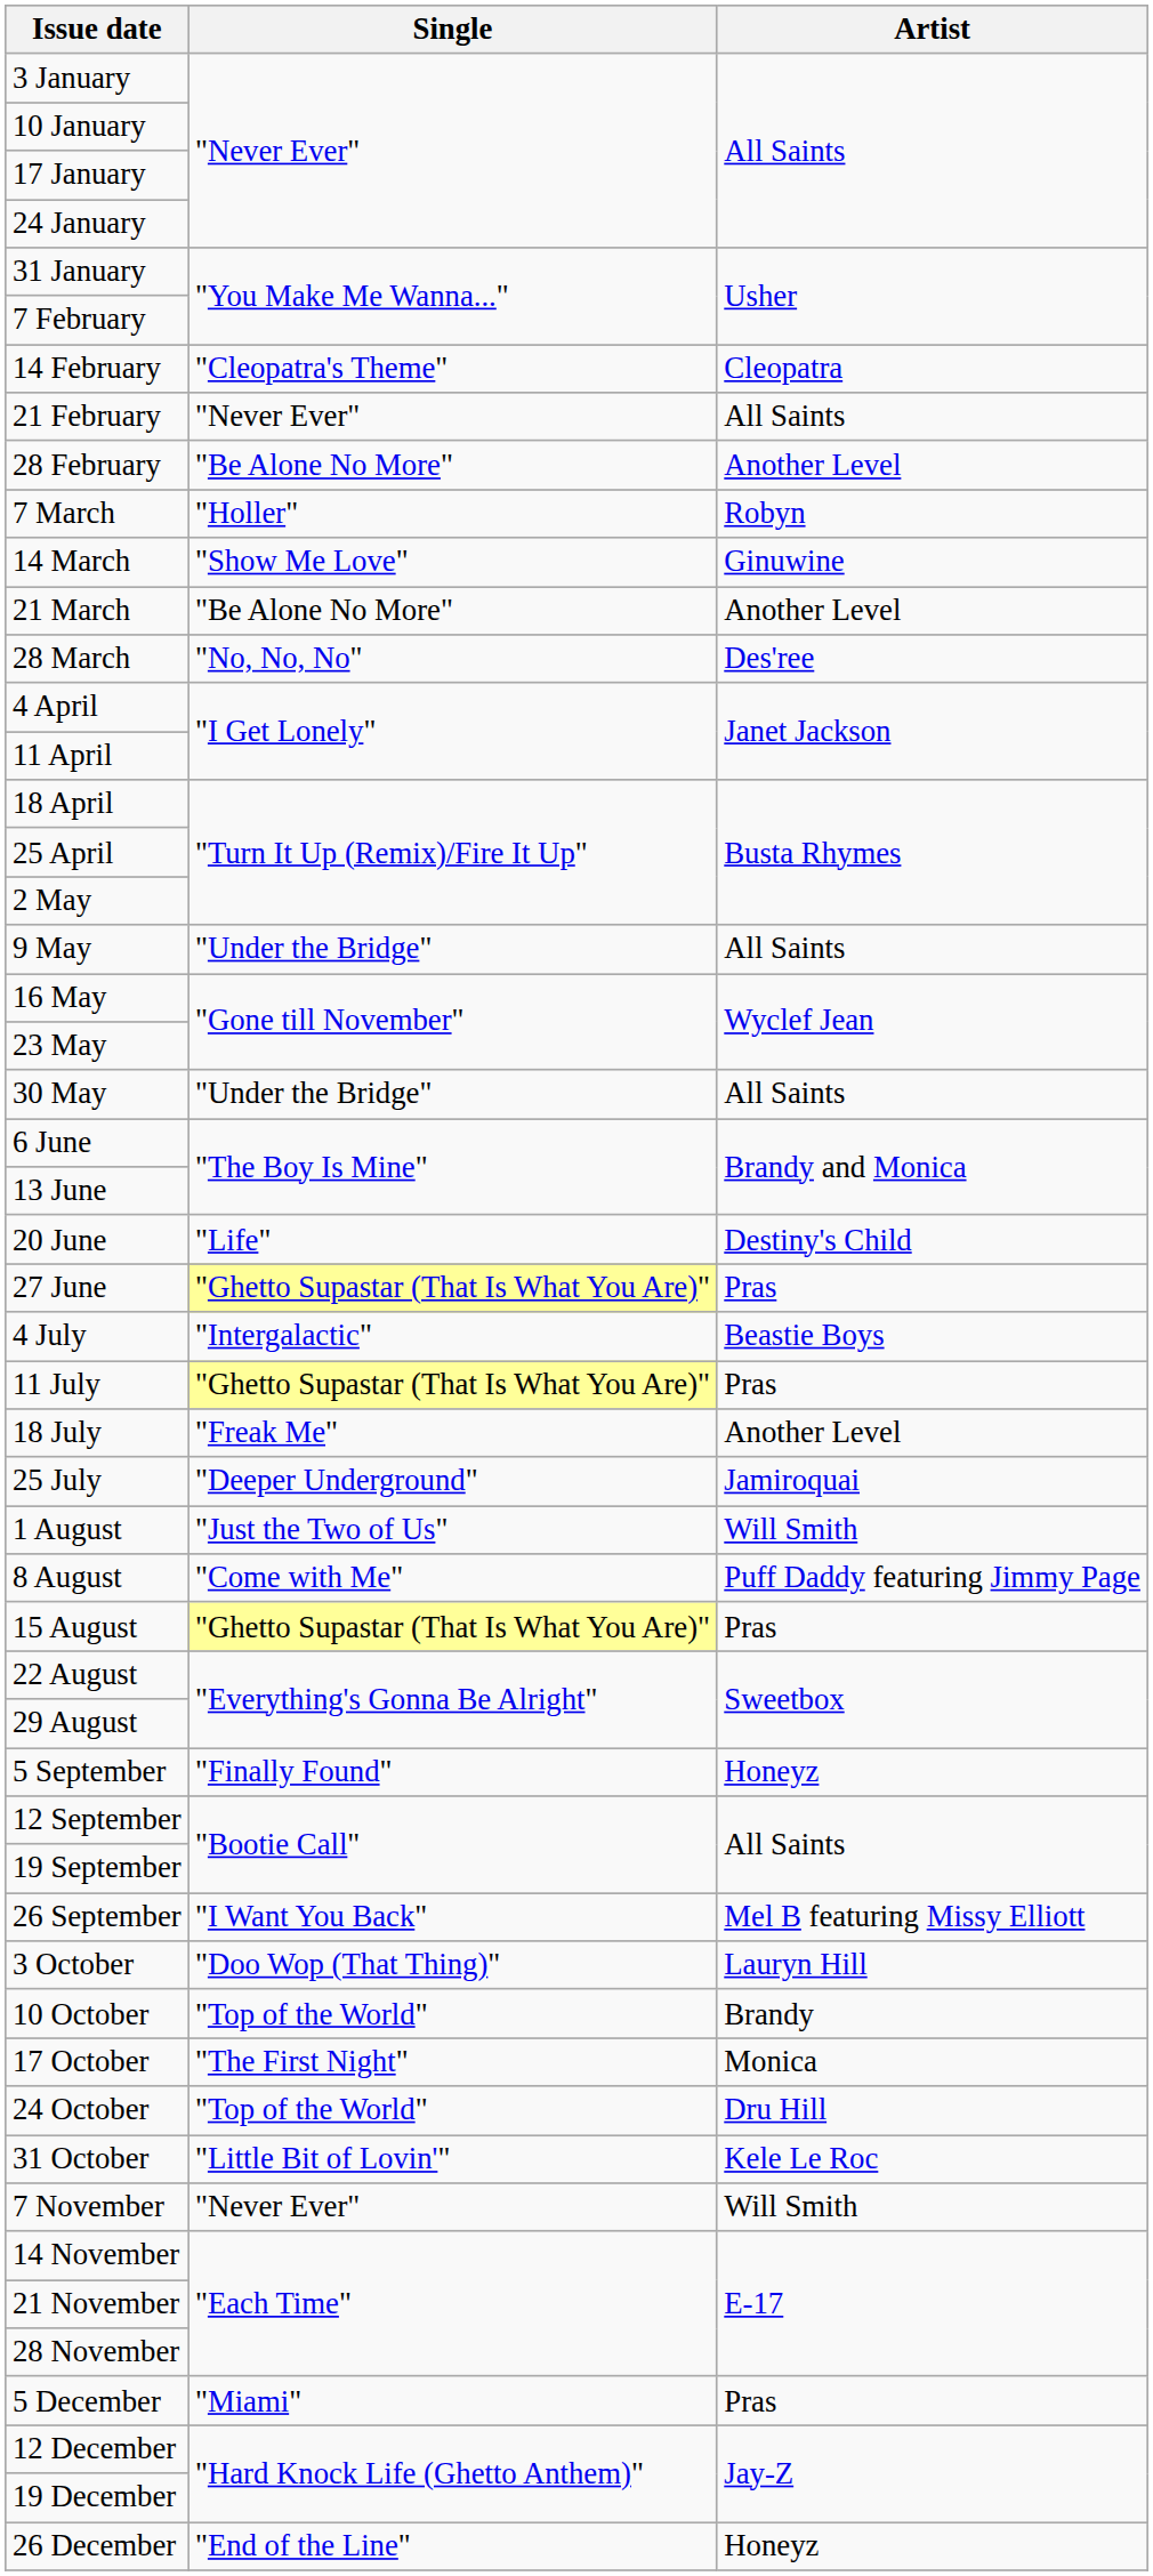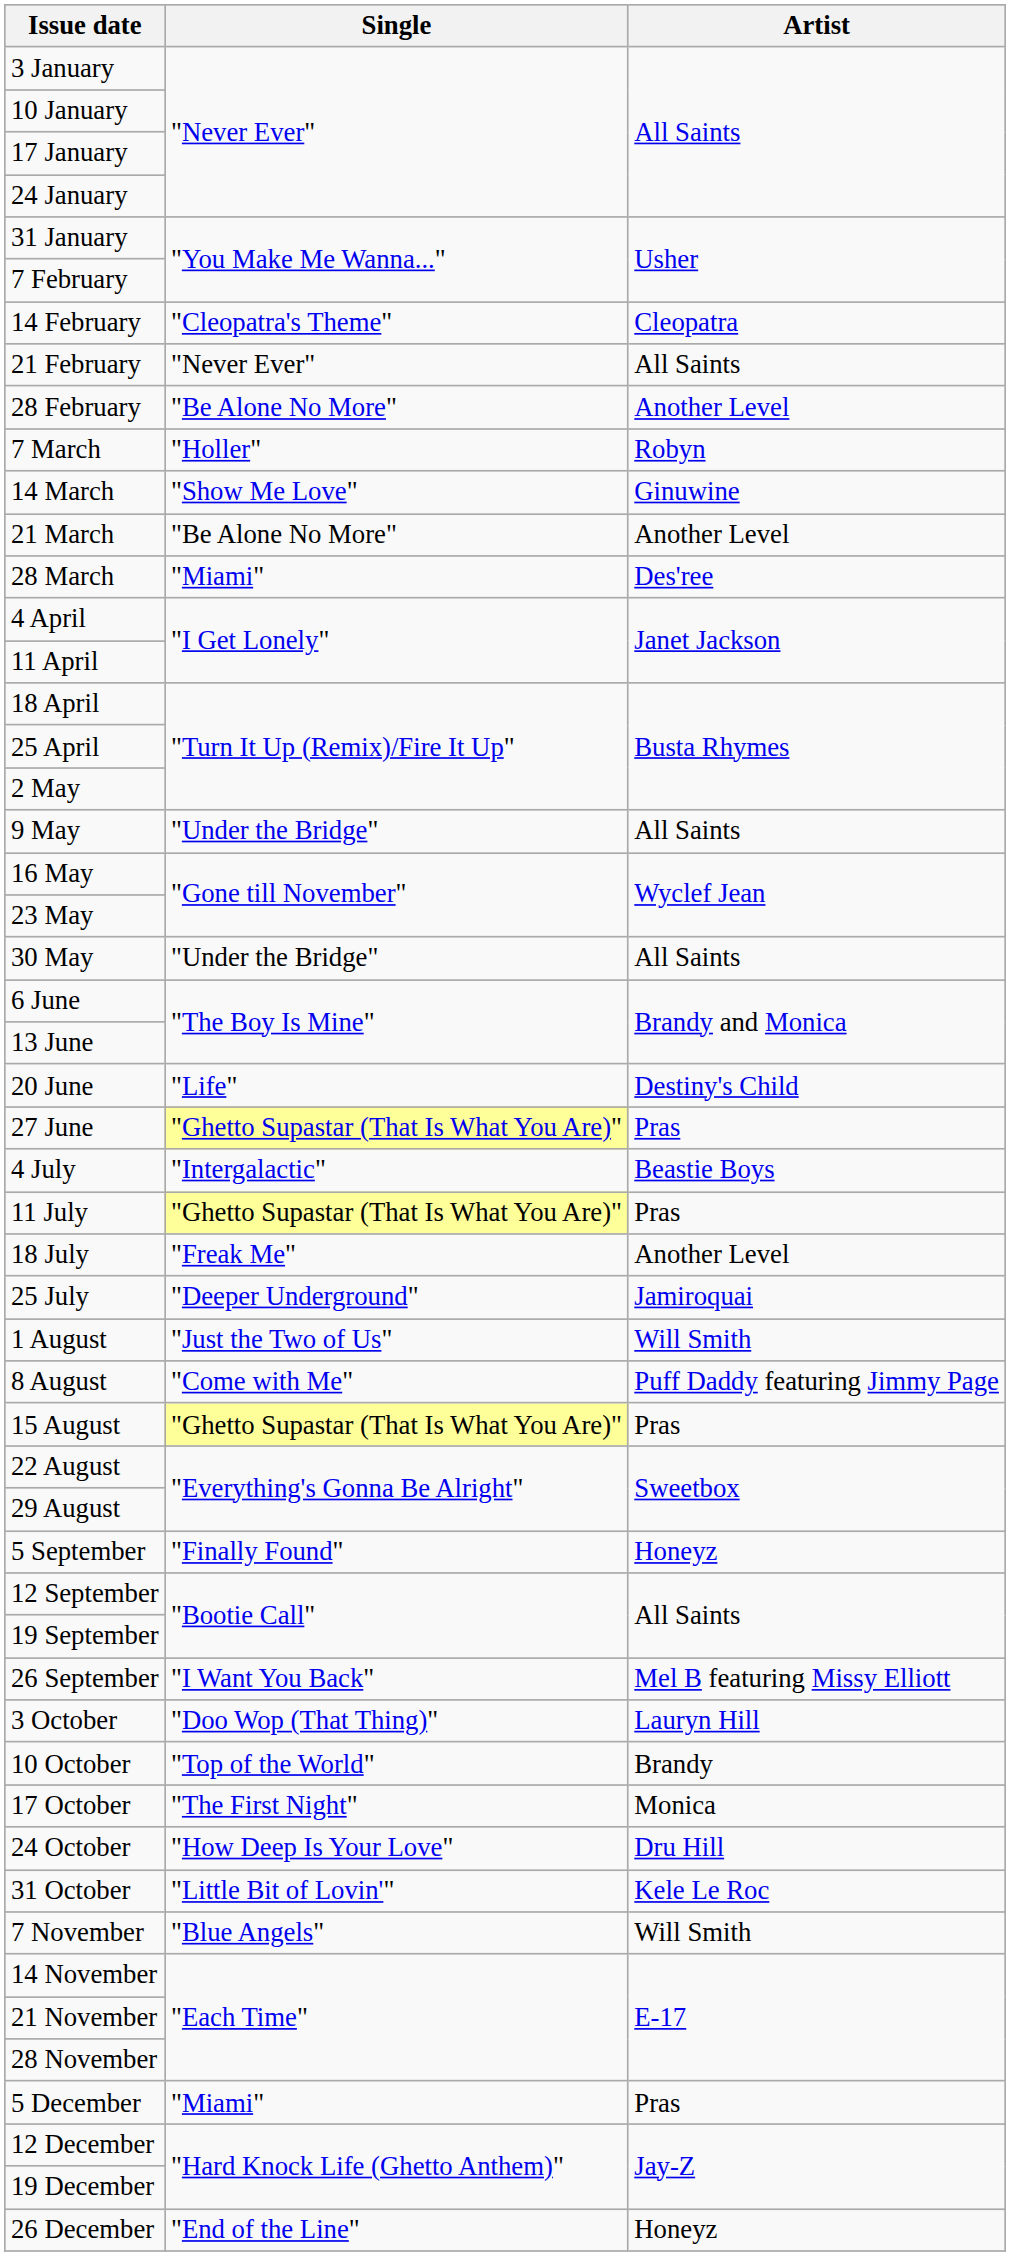 <table class="wikitable plainrowheaders">
 <tr>
 <th scope=col>Issue date</th>
 <th scope=col>Single</th>
 <th scope=col>Artist</th>
 </tr>
 <tr>
 <td>3 January</td>
 <td rowspan="4">"<a href='#'>Never Ever</a>"</td>
 <td rowspan="4"><a href='#'>All Saints</a></td>
 </tr>
 <tr>
 <td>10 January</td>
 </tr>
 <tr>
 <td>17 January</td>
 </tr>
 <tr>
 <td>24 January</td>
 </tr>
 <tr>
 <td>31 January</td>
 <td rowspan="2">"<a href='#'>You Make Me Wanna...</a>"</td>
 <td rowspan="2"><a href='#'>Usher</a></td>
 </tr>
 <tr>
 <td>7 February</td>
 </tr>
 <tr>
 <td>14 February</td>
 <td>"<a href='#'>Cleopatra's Theme</a>"</td>
 <td><a href='#'>Cleopatra</a></td>
 </tr>
 <tr>
 <td>21 February</td>
 <td>"Never Ever"</td>
 <td>All Saints</td>
 </tr>
 <tr>
 <td>28 February</td>
 <td>"<a href='#'>Be Alone No More</a>"</td>
 <td><a href='#'>Another Level</a></td>
 </tr>
 <tr>
 <td>7 March</td>
 <td>"<a href='#'>Holler</a>"</td>
 <td><a href='#'>Robyn</a></td>
 </tr>
 <tr>
 <td>14 March</td>
 <td>"<a href='#'>Show Me Love</a>"</td>
 <td><a href='#'>Ginuwine</a></td>
 </tr>
 <tr>
 <td>21 March</td>
 <td>"Be Alone No More"</td>
 <td>Another Level</td>
 </tr>
 <tr>
 <td>28 March</td>
-<td>"<a href='#'>No, No, No</a>"</td>
+<td>"<a href='#'>Miami</a>"</td>
 <td><a href='#'>Des'ree</a></td>
 </tr>
 <tr>
 <td>4 April</td>
 <td rowspan="2">"<a href='#'>I Get Lonely</a>"</td>
 <td rowspan="2"><a href='#'>Janet Jackson</a></td>
 </tr>
 <tr>
 <td>11 April</td>
 </tr>
 <tr>
 <td>18 April</td>
 <td rowspan="3">"<a href='#'>Turn It Up (Remix)/Fire It Up</a>"</td>
 <td rowspan="3"><a href='#'>Busta Rhymes</a></td>
 </tr>
 <tr>
 <td>25 April</td>
 </tr>
 <tr>
 <td>2 May</td>
 </tr>
 <tr>
 <td>9 May</td>
 <td>"<a href='#'>Under the Bridge</a>"</td>
 <td>All Saints</td>
 </tr>
 <tr>
 <td>16 May</td>
 <td rowspan="2">"<a href='#'>Gone till November</a>"</td>
 <td rowspan="2"><a href='#'>Wyclef Jean</a></td>
 </tr>
 <tr>
 <td>23 May</td>
 </tr>
 <tr>
 <td>30 May</td>
 <td>"Under the Bridge"</td>
 <td>All Saints</td>
 </tr>
 <tr>
 <td>6 June</td>
 <td rowspan="2">"<a href='#'>The Boy Is Mine</a>"</td>
 <td rowspan="2"><a href='#'>Brandy</a> and <a href='#'>Monica</a></td>
 </tr>
 <tr>
 <td>13 June</td>
 </tr>
 <tr>
 <td>20 June</td>
 <td>"<a href='#'>Life</a>"</td>
 <td><a href='#'>Destiny's Child</a></td>
 </tr>
 <tr>
 <td>27 June</td>
 <td bgcolor=#FFFF99>"<a href='#'>Ghetto Supastar (That Is What You Are)</a>" </td>
 <td><a href='#'>Pras</a></td>
 </tr>
 <tr>
 <td>4 July</td>
 <td>"<a href='#'>Intergalactic</a>"</td>
 <td><a href='#'>Beastie Boys</a></td>
 </tr>
 <tr>
 <td>11 July</td>
 <td bgcolor=#FFFF99>"Ghetto Supastar (That Is What You Are)" </td>
 <td>Pras</td>
 </tr>
 <tr>
 <td>18 July</td>
 <td>"<a href='#'>Freak Me</a>"</td>
 <td>Another Level</td>
 </tr>
 <tr>
 <td>25 July</td>
 <td>"<a href='#'>Deeper Underground</a>"</td>
 <td><a href='#'>Jamiroquai</a></td>
 </tr>
 <tr>
 <td>1 August</td>
 <td>"<a href='#'>Just the Two of Us</a>"</td>
 <td><a href='#'>Will Smith</a></td>
 </tr>
 <tr>
 <td>8 August</td>
 <td>"<a href='#'>Come with Me</a>"</td>
 <td><a href='#'>Puff Daddy</a> featuring <a href='#'>Jimmy Page</a></td>
 </tr>
 <tr>
 <td>15 August</td>
 <td bgcolor=#FFFF99>"Ghetto Supastar (That Is What You Are)" </td>
 <td>Pras</td>
 </tr>
 <tr>
 <td>22 August</td>
 <td rowspan="2">"<a href='#'>Everything's Gonna Be Alright</a>"</td>
 <td rowspan="2"><a href='#'>Sweetbox</a></td>
 </tr>
 <tr>
 <td>29 August</td>
 </tr>
 <tr>
 <td>5 September</td>
 <td>"<a href='#'>Finally Found</a>"</td>
 <td><a href='#'>Honeyz</a></td>
 </tr>
 <tr>
 <td>12 September</td>
 <td rowspan="2">"<a href='#'>Bootie Call</a>"</td>
 <td rowspan="2">All Saints</td>
 </tr>
 <tr>
 <td>19 September</td>
 </tr>
 <tr>
 <td>26 September</td>
 <td>"<a href='#'>I Want You Back</a>"</td>
 <td><a href='#'>Mel B</a> featuring <a href='#'>Missy Elliott</a></td>
 </tr>
 <tr>
 <td>3 October</td>
 <td>"<a href='#'>Doo Wop (That Thing)</a>"</td>
 <td><a href='#'>Lauryn Hill</a></td>
 </tr>
 <tr>
 <td>10 October</td>
 <td>"<a href='#'>Top of the World</a>"</td>
 <td>Brandy</td>
 </tr>
 <tr>
 <td>17 October</td>
 <td>"<a href='#'>The First Night</a>"</td>
 <td>Monica</td>
 </tr>
 <tr>
 <td>24 October</td>
-<td>"<a href='#'>Top of the World</a>"</td>
+<td>"<a href='#'>How Deep Is Your Love</a>"</td>
 <td><a href='#'>Dru Hill</a></td>
 </tr>
 <tr>
 <td>31 October</td>
 <td>"<a href='#'>Little Bit of Lovin'</a>"</td>
 <td><a href='#'>Kele Le Roc</a></td>
 </tr>
 <tr>
 <td>7 November</td>
-<td>"Never Ever"</td>
+<td>"<a href='#'>Blue Angels</a>"</td>
 <td>Will Smith</td>
 </tr>
 <tr>
 <td>14 November</td>
 <td rowspan="3">"<a href='#'>Each Time</a>"</td>
 <td rowspan="3"><a href='#'>E-17</a></td>
 </tr>
 <tr>
 <td>21 November</td>
 </tr>
 <tr>
 <td>28 November</td>
 </tr>
 <tr>
 <td>5 December</td>
 <td>"<a href='#'>Miami</a>"</td>
 <td>Pras</td>
 </tr>
 <tr>
 <td>12 December</td>
 <td rowspan="2">"<a href='#'>Hard Knock Life (Ghetto Anthem)</a>"</td>
 <td rowspan="2"><a href='#'>Jay-Z</a></td>
 </tr>
 <tr>
 <td>19 December</td>
 </tr>
 <tr>
 <td>26 December</td>
 <td>"<a href='#'>End of the Line</a>"</td>
 <td>Honeyz</td>
 </tr>
 </table>
